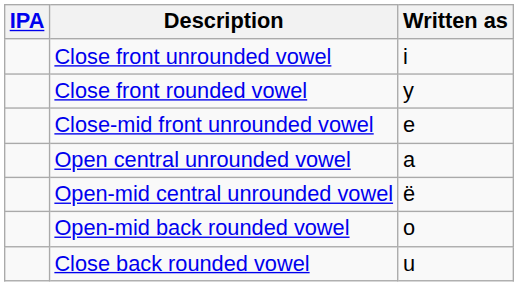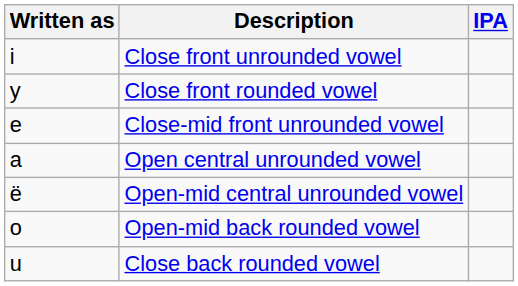 <table class="wikitable">
 <tr>
+<th>Written as</th>
+<th>Description</th>
 <th><a href='#'>IPA</a></th>
-<th>Description</th>
-<th>Written as</th>
 </tr>
 <tr>
+<td>i</td>
+<td><a href='#'>Close front unrounded vowel</a></td>
 <td style="text-align: center;"></td>
-<td><a href='#'>Close front unrounded vowel</a></td>
-<td>i</td>
 </tr>
 <tr>
+<td>y</td>
+<td><a href='#'>Close front rounded vowel</a></td>
 <td style="text-align: center;"></td>
-<td><a href='#'>Close front rounded vowel</a></td>
-<td>y</td>
 </tr>
 <tr>
+<td>e</td>
+<td><a href='#'>Close-mid front unrounded vowel</a></td>
 <td style="text-align: center;"></td>
-<td><a href='#'>Close-mid front unrounded vowel</a></td>
-<td>e</td>
 </tr>
 <tr>
+<td>a</td>
+<td><a href='#'>Open central unrounded vowel</a></td>
 <td style="text-align: center;"></td>
-<td><a href='#'>Open central unrounded vowel</a></td>
-<td>a</td>
 </tr>
 <tr>
+<td>ë</td>
+<td><a href='#'>Open-mid central unrounded vowel</a></td>
 <td style="text-align: center;"></td>
-<td><a href='#'>Open-mid central unrounded vowel</a></td>
-<td>ë</td>
 </tr>
 <tr>
+<td>o</td>
+<td><a href='#'>Open-mid back rounded vowel</a></td>
 <td style="text-align: center;"></td>
-<td><a href='#'>Open-mid back rounded vowel</a></td>
-<td>o</td>
 </tr>
 <tr>
+<td>u</td>
+<td><a href='#'>Close back rounded vowel</a></td>
 <td style="text-align: center;"></td>
-<td><a href='#'>Close back rounded vowel</a></td>
-<td>u</td>
 </tr>
 </table>
